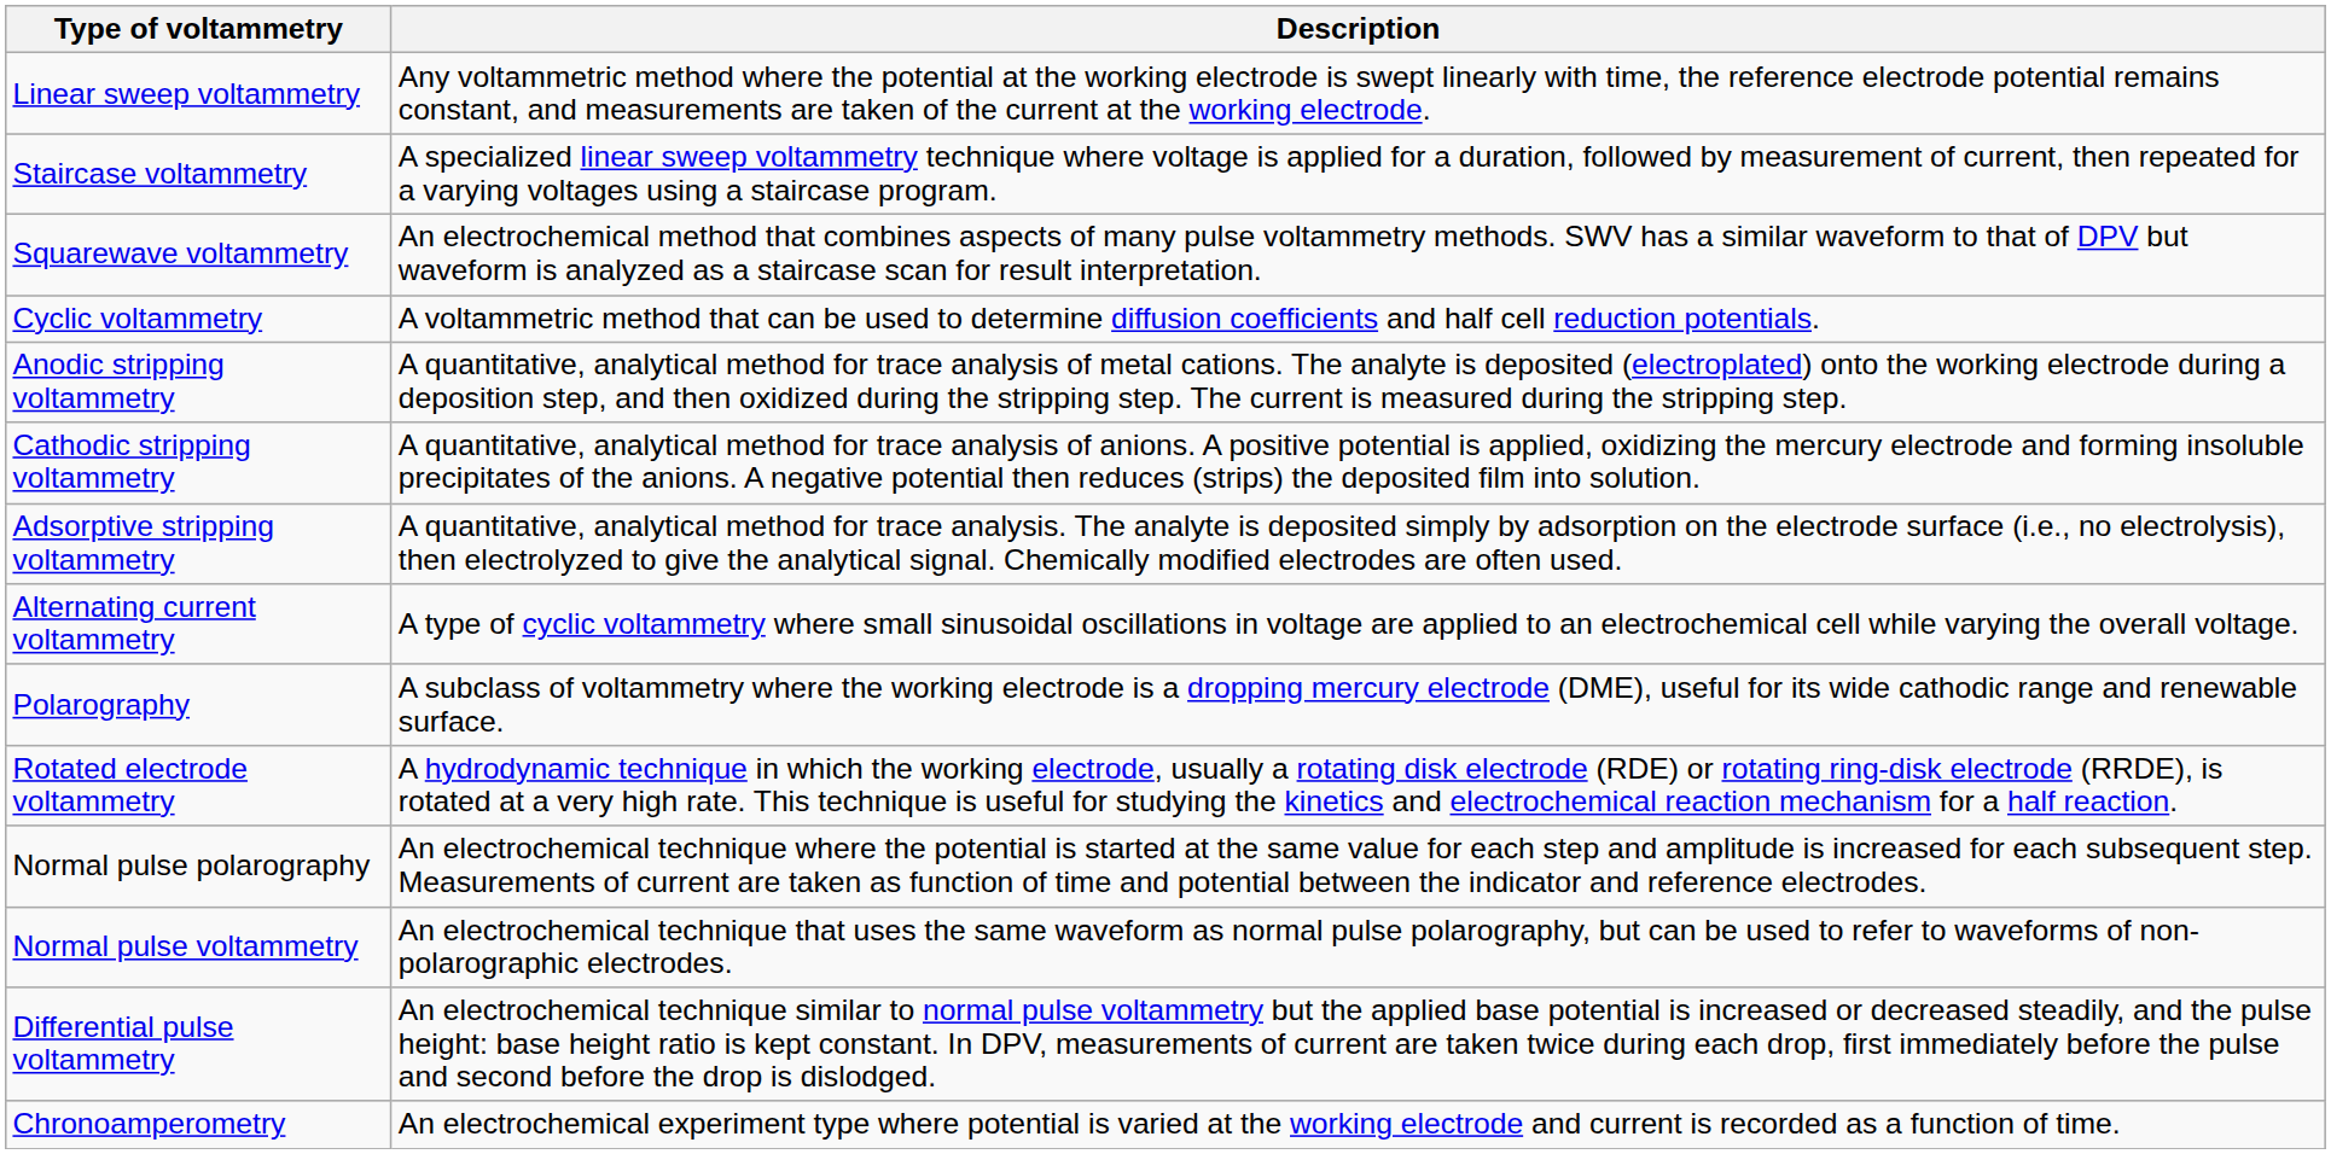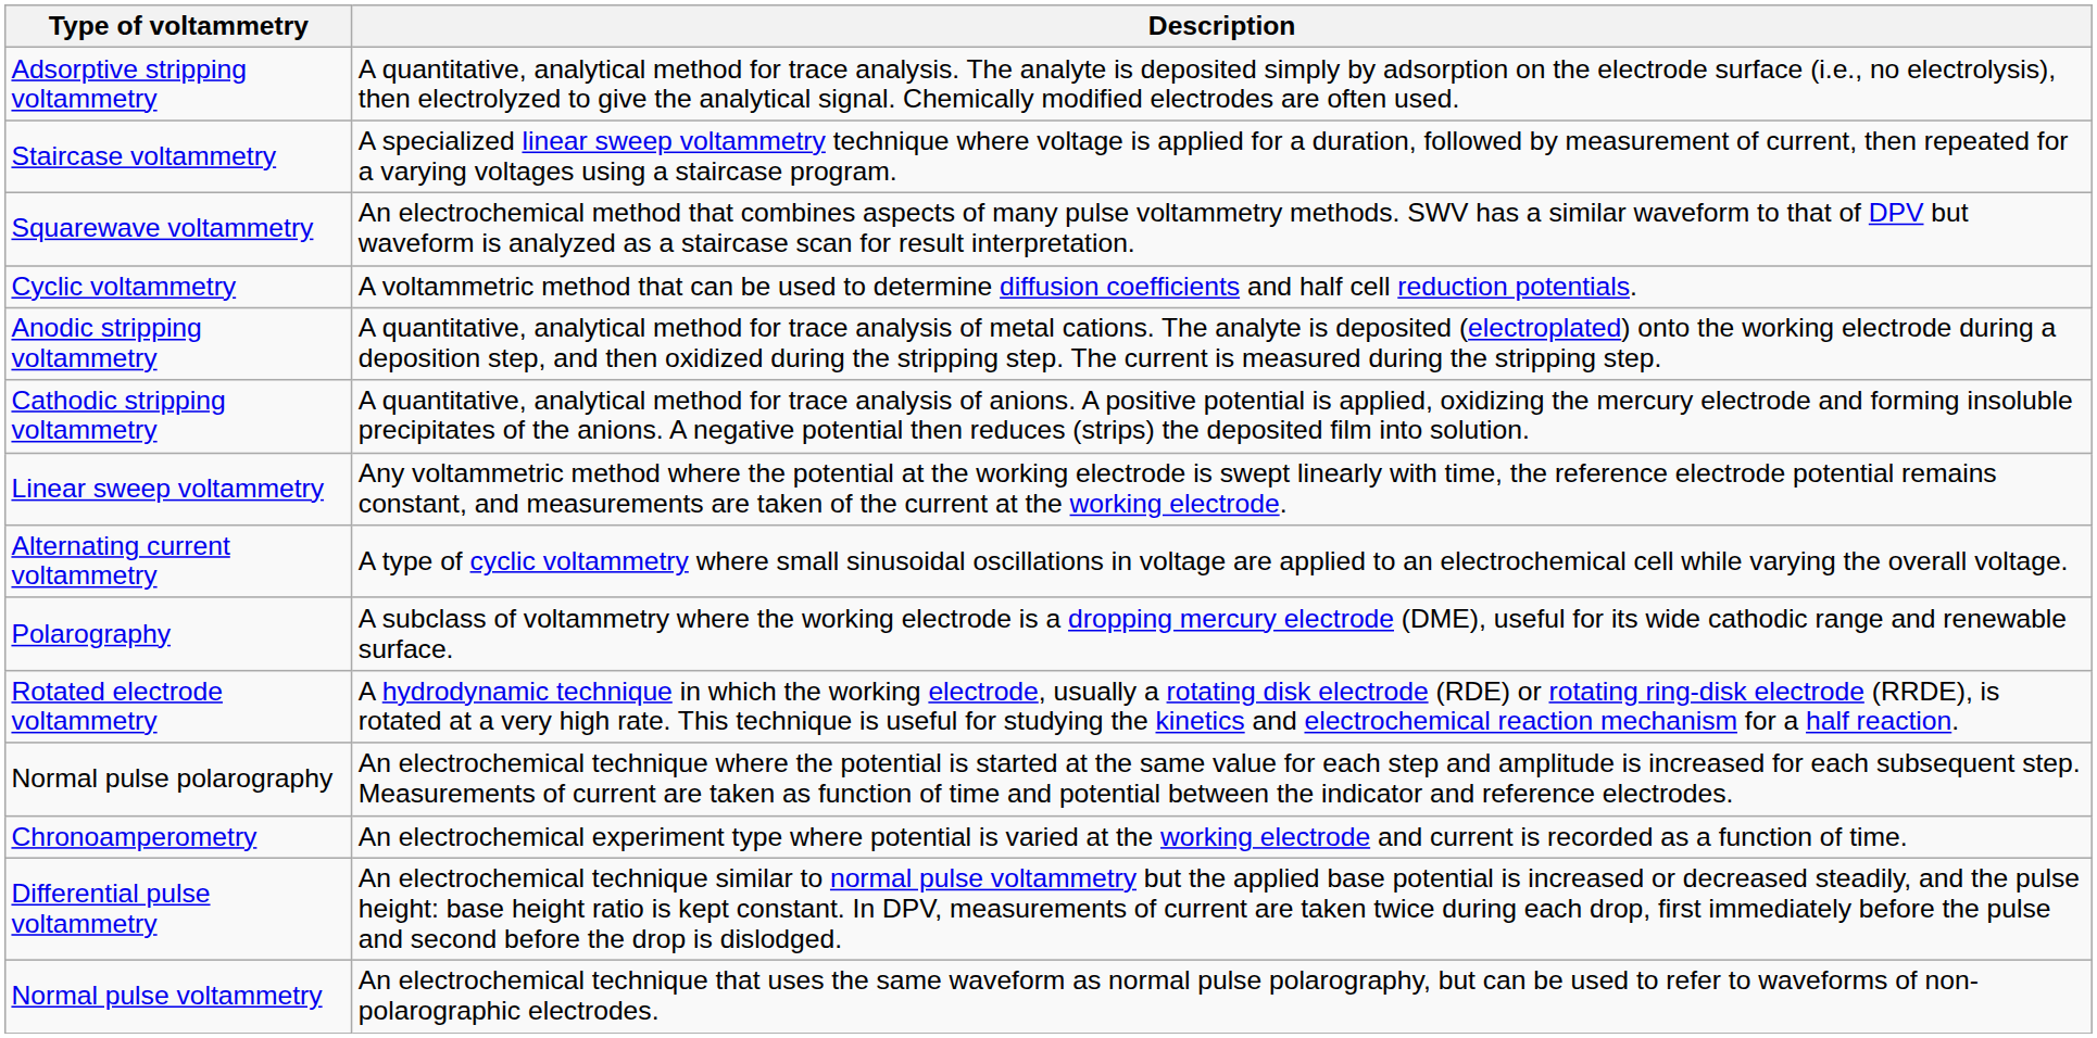 <table class="wikitable">
 <tr>
 <th width=200>Type of voltammetry</th>
 <th>Description</th>
 </tr>
 <tr>
-<td><a href='#'>Linear sweep voltammetry</a></td>
-<td>Any voltammetric method where the potential at the working electrode is swept linearly with time, the reference electrode potential remains constant, and measurements are taken of the current at the <a href='#'>working electrode</a>.</td>
+<td><a href='#'>Adsorptive stripping voltammetry</a></td>
+<td>A quantitative, analytical method for trace analysis. The analyte is deposited simply by adsorption on the electrode surface (i.e., no electrolysis), then electrolyzed to give the analytical signal. Chemically modified electrodes are often used.</td>
 </tr>
 <tr>
 <td><a href='#'>Staircase voltammetry</a></td>
 <td>A specialized <a href='#'>linear sweep voltammetry</a> technique where voltage is applied for a duration, followed by measurement of current, then repeated for a varying voltages using a staircase program.</td>
 </tr>
 <tr>
 <td><a href='#'>Squarewave voltammetry</a></td>
 <td>An electrochemical method that combines aspects of many pulse voltammetry methods. SWV has a similar waveform to that of <a href='#'>DPV</a> but waveform is analyzed as a staircase scan for result interpretation.</td>
 </tr>
 <tr>
 <td><a href='#'>Cyclic voltammetry</a></td>
 <td>A voltammetric method that can be used to determine <a href='#'>diffusion coefficients</a> and half cell <a href='#'>reduction potentials</a>.</td>
 </tr>
 <tr>
 <td><a href='#'>Anodic stripping voltammetry</a></td>
 <td>A quantitative, analytical method for trace analysis of metal cations. The analyte is deposited (<a href='#'>electroplated</a>) onto the working electrode during a deposition step, and then oxidized during the stripping step. The current is measured during the stripping step.</td>
 </tr>
 <tr>
 <td><a href='#'>Cathodic stripping voltammetry</a></td>
 <td>A quantitative, analytical method for trace analysis of anions. A positive potential is applied, oxidizing the mercury electrode and forming insoluble precipitates of the anions. A negative potential then reduces (strips) the deposited film into solution.</td>
 </tr>
 <tr>
-<td><a href='#'>Adsorptive stripping voltammetry</a></td>
-<td>A quantitative, analytical method for trace analysis. The analyte is deposited simply by adsorption on the electrode surface (i.e., no electrolysis), then electrolyzed to give the analytical signal. Chemically modified electrodes are often used.</td>
+<td><a href='#'>Linear sweep voltammetry</a></td>
+<td>Any voltammetric method where the potential at the working electrode is swept linearly with time, the reference electrode potential remains constant, and measurements are taken of the current at the <a href='#'>working electrode</a>.</td>
 </tr>
 <tr>
 <td><a href='#'>Alternating current voltammetry</a></td>
 <td>A type of <a href='#'>cyclic voltammetry</a> where small sinusoidal oscillations in voltage are applied to an electrochemical cell while varying the overall voltage.</td>
 </tr>
 <tr>
 <td><a href='#'>Polarography</a></td>
 <td>A subclass of voltammetry where the working electrode is a <a href='#'>dropping mercury electrode</a> (DME), useful for its wide cathodic range and renewable surface.</td>
 </tr>
 <tr>
 <td><a href='#'>Rotated electrode voltammetry</a></td>
 <td>A <a href='#'>hydrodynamic technique</a> in which the working <a href='#'>electrode</a>, usually a <a href='#'>rotating disk electrode</a> (RDE) or <a href='#'>rotating ring-disk electrode</a> (RRDE), is rotated at a very high rate. This technique is useful for studying the <a href='#'>kinetics</a> and <a href='#'>electrochemical reaction mechanism</a> for a <a href='#'>half reaction</a>.</td>
 </tr>
 <tr>
 <td>Normal pulse polarography</td>
 <td>An electrochemical technique where the potential is started at the same value for each step and amplitude is increased for each subsequent step. Measurements of current are taken as function of time and potential between the indicator and reference electrodes.</td>
 </tr>
 <tr>
-<td><a href='#'>Normal pulse voltammetry</a></td>
-<td>An electrochemical technique that uses the same waveform as normal pulse polarography, but can be used to refer to waveforms of non-polarographic electrodes.</td>
+<td><a href='#'>Chronoamperometry</a></td>
+<td>An electrochemical experiment type where potential is varied at the <a href='#'>working electrode</a> and current is recorded as a function of time.</td>
 </tr>
 <tr>
 <td><a href='#'>Differential pulse voltammetry</a></td>
 <td>An electrochemical technique similar to <a href='#'>normal pulse voltammetry</a> but the applied base potential is increased or decreased steadily, and the pulse height: base height ratio is kept constant. In DPV, measurements of current are taken twice during each drop, first immediately before the pulse and second before the drop is dislodged.</td>
 </tr>
 <tr>
-<td><a href='#'>Chronoamperometry</a></td>
-<td>An electrochemical experiment type where potential is varied at the <a href='#'>working electrode</a> and current is recorded as a function of time.</td>
+<td><a href='#'>Normal pulse voltammetry</a></td>
+<td>An electrochemical technique that uses the same waveform as normal pulse polarography, but can be used to refer to waveforms of non-polarographic electrodes.</td>
 </tr>
 </table>
